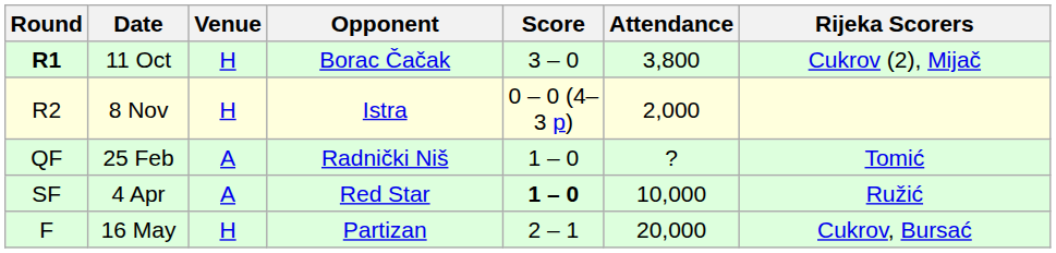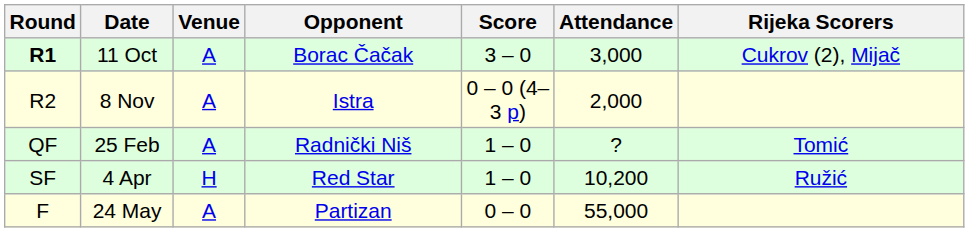 <table class="wikitable sortable" style="text-align: center; font-size:95%;">
 <tr>
 <th width="30">Round</th>
 <th width="60">Date</th>
 <th width="20">Venue</th>
 <th width="150">Opponent</th>
 <th width="60">Score</th>
 <th width="60">Attendance</th>
 <th width="200">Rijeka Scorers</th>
 </tr>
 <tr bgcolor="#ddffdd">
 <td><strong>R1</strong></td>
 <td>11 Oct</td>
-<td><a href='#'>H</a></td>
+<td><a href='#'>A</a></td>
 <td><a href='#'>Borac Čačak</a></td>
 <td>3 – 0</td>
-<td>3,800</td>
+<td>3,000</td>
 <td><a href='#'>Cukrov</a> (2), <a href='#'>Mijač</a></td>
 </tr>
 <tr bgcolor="#ffffdd">
 <td>R2</td>
 <td>8 Nov</td>
-<td><a href='#'>H</a></td>
+<td><a href='#'>A</a></td>
 <td><a href='#'>Istra</a></td>
 <td>0 – 0 (4–3 <a href='#'>p</a>)</td>
 <td>2,000</td>
 <td></td>
 </tr>
 <tr bgcolor="#ddffdd">
 <td>QF</td>
 <td>25 Feb</td>
 <td><a href='#'>A</a></td>
 <td><a href='#'>Radnički Niš</a></td>
 <td>1 – 0</td>
 <td>?</td>
 <td><a href='#'>Tomić</a></td>
 </tr>
 <tr bgcolor="#ddffdd">
 <td>SF</td>
 <td>4 Apr</td>
-<td><a href='#'>A</a></td>
+<td><a href='#'>H</a></td>
 <td><a href='#'>Red Star</a></td>
-<td><strong>1 – 0</strong></td>
-<td>10,000</td>
+<td>1 – 0</td>
+<td>10,200</td>
 <td><a href='#'>Ružić</a></td>
 </tr>
-<tr bgcolor="#ddffdd">
+<tr bgcolor="#ffffdd">
 <td>F</td>
-<td>16 May</td>
-<td><a href='#'>H</a></td>
+<td>24 May</td>
+<td><a href='#'>A</a></td>
 <td><a href='#'>Partizan</a></td>
-<td>2 – 1</td>
-<td>20,000</td>
-<td><a href='#'>Cukrov</a>, <a href='#'>Bursać</a></td>
+<td>0 – 0</td>
+<td>55,000</td>
+<td></td>
 </tr>
 </table>
